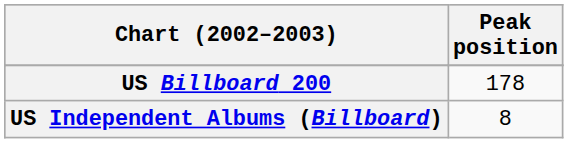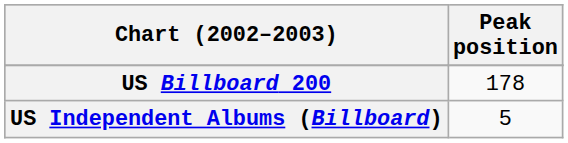 <table class="wikitable sortable plainrowheaders" style="text-align:center">
 <tr>
 <th scope="col">Chart (2002–2003)</th>
 <th scope="col">Peak<br>position</th>
 </tr>
 <tr>
 </tr>
 <tr>
 <th scope="row">US <a href='#'><em>Billboard</em> 200</a></th>
 <td>178</td>
 </tr>
 <tr>
 <th scope="row">US <a href='#'>Independent Albums</a> (<em><a href='#'>Billboard</a></em>)</th>
-<td>8</td>
+<td>5</td>
 </tr>
 </table>
